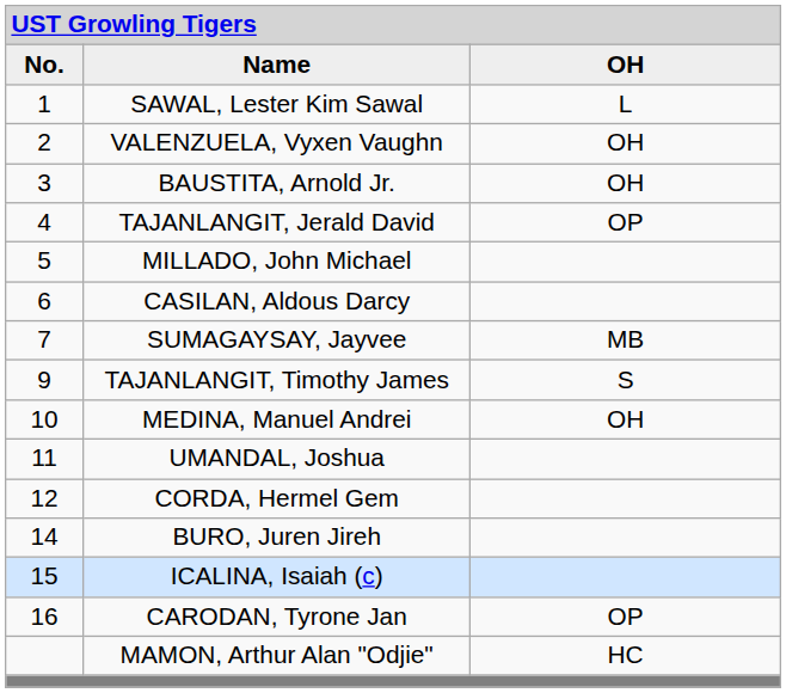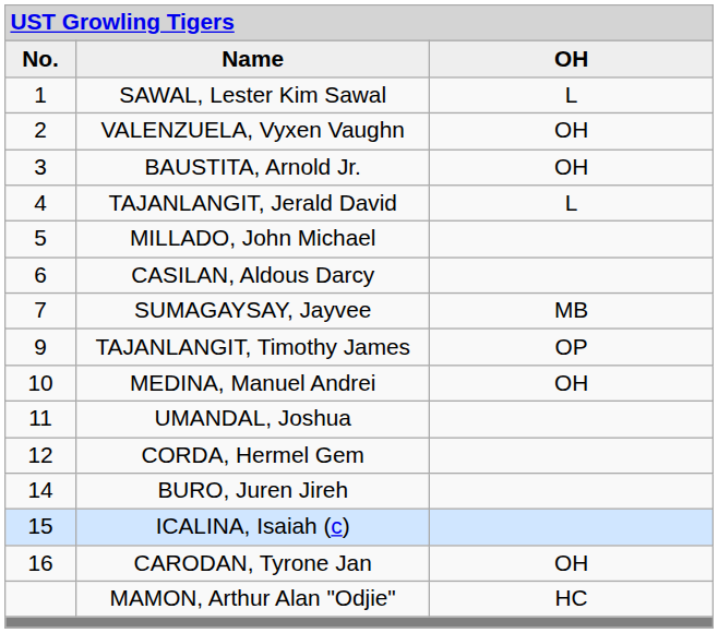 <table class='wikitable mw-collapsible mw-collapsed' style="text-align: center; width: 500px; border: none">
 <tr>
 <th style="background:#D4D4D4; text-align:left;" colspan=3><a href='#'>UST Growling Tigers</a></th>
 </tr>
 <tr style="background:#EEEEEE; font-weight:bold;">
 <td width=10%>No.</td>
 <td width=50%>Name</td>
 <td align=center>OH</td>
 </tr>
 <tr>
 <td align=center>1</td>
 <td>SAWAL, Lester Kim Sawal</td>
 <td align=center>L</td>
 </tr>
 <tr>
 <td align=center>2</td>
 <td>VALENZUELA, Vyxen Vaughn</td>
 <td align=center>OH</td>
 </tr>
 <tr>
 <td align=center>3</td>
 <td>BAUSTITA, Arnold Jr.</td>
 <td align=center>OH</td>
 </tr>
 <tr>
 <td align=center>4</td>
 <td>TAJANLANGIT, Jerald David</td>
-<td align=center>OP</td>
+<td align=center>L</td>
 </tr>
 <tr>
 <td align=center>5</td>
 <td>MILLADO, John Michael</td>
 <td align=center></td>
 </tr>
 <tr>
 <td align=center>6</td>
 <td>CASILAN, Aldous Darcy</td>
 <td align=center></td>
 </tr>
 <tr>
 <td align=center>7</td>
 <td>SUMAGAYSAY, Jayvee</td>
 <td align=center>MB</td>
 </tr>
 <tr>
 <td align=center>9</td>
 <td>TAJANLANGIT, Timothy James</td>
-<td align=center>S</td>
+<td align=center>OP</td>
 </tr>
 <tr>
 <td align=center>10</td>
 <td>MEDINA, Manuel Andrei</td>
 <td align=center>OH</td>
 </tr>
 <tr>
 <td align=center>11</td>
 <td>UMANDAL, Joshua</td>
 <td align=center></td>
 </tr>
 <tr>
 <td align=center>12</td>
 <td>CORDA, Hermel Gem</td>
 <td align=center></td>
 </tr>
 <tr>
 <td align=center>14</td>
 <td>BURO, Juren Jireh</td>
 <td align=center></td>
 </tr>
 <tr style="background: #D0E6FF;">
 <td align=center>15</td>
 <td>ICALINA, Isaiah (<a href='#'>c</a>)</td>
 <td align=center></td>
 </tr>
 <tr>
 <td align=center>16</td>
 <td>CARODAN, Tyrone Jan</td>
-<td align=center>OP</td>
+<td align=center>OH</td>
 </tr>
 <tr>
 <td align=center></td>
 <td>MAMON, Arthur Alan "Odjie"</td>
 <td align=center>HC</td>
 </tr>
 <tr>
 <th style='background: grey;' colspan=3></th>
 </tr>
 </table>
